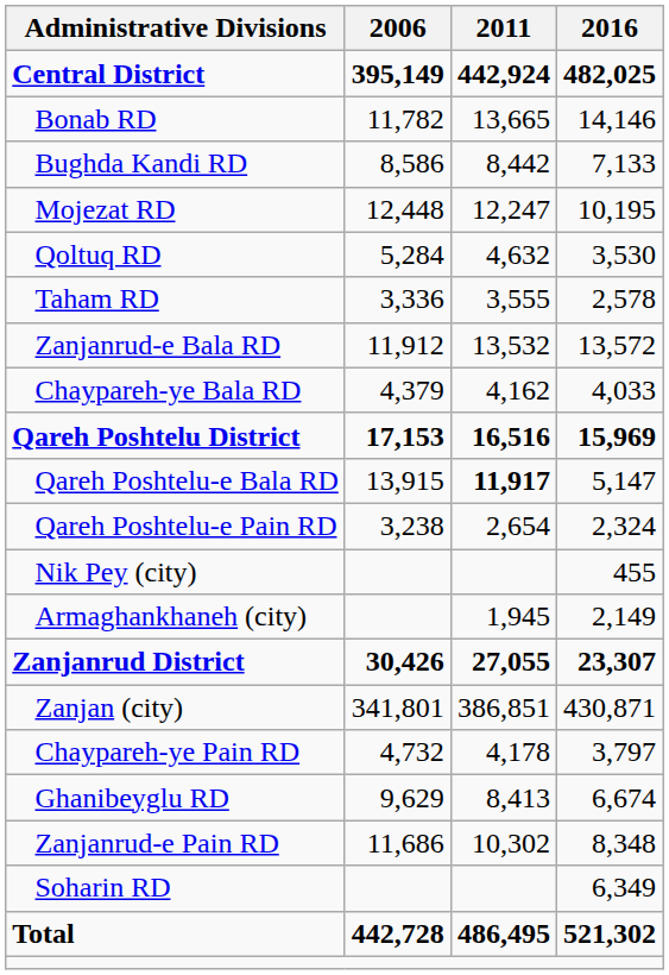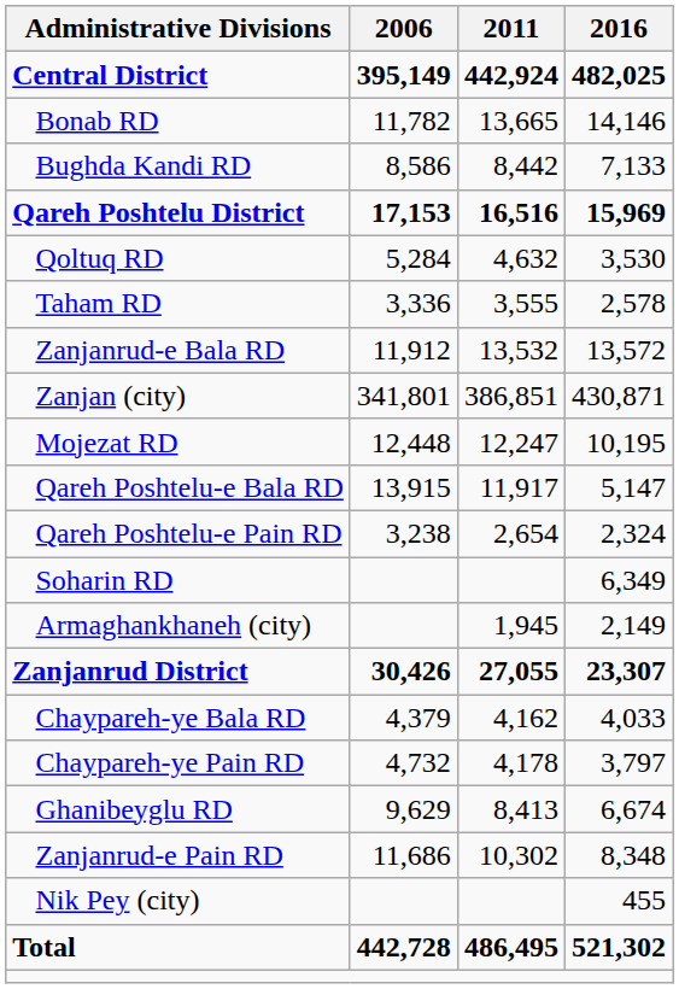 <table class="wikitable">
 <tr>
 <th>Administrative Divisions</th>
 <th>2006</th>
 <th>2011</th>
 <th>2016</th>
 </tr>
 <tr>
 <td><strong><a href='#'>Central District</a></strong></td>
 <td style="text-align: right;"><strong>395,149</strong></td>
 <td style="text-align: right;"><strong>442,924</strong></td>
 <td style="text-align: right;"><strong>482,025</strong></td>
 </tr>
 <tr>
 <td style="padding-left: 1em;"><a href='#'>Bonab RD</a></td>
 <td style="text-align: right;">11,782</td>
 <td style="text-align: right;">13,665</td>
 <td style="text-align: right;">14,146</td>
 </tr>
 <tr>
 <td style="padding-left: 1em;"><a href='#'>Bughda Kandi RD</a></td>
 <td style="text-align: right;">8,586</td>
 <td style="text-align: right;">8,442</td>
 <td style="text-align: right;">7,133</td>
 </tr>
 <tr>
-<td style="padding-left: 1em;"><a href='#'>Mojezat RD</a></td>
-<td style="text-align: right;">12,448</td>
-<td style="text-align: right;">12,247</td>
-<td style="text-align: right;">10,195</td>
+<td><strong><a href='#'>Qareh Poshtelu District</a></strong></td>
+<td style="text-align: right;"><strong>17,153</strong></td>
+<td style="text-align: right;"><strong>16,516</strong></td>
+<td style="text-align: right;"><strong>15,969</strong></td>
 </tr>
 <tr>
 <td style="padding-left: 1em;"><a href='#'>Qoltuq RD</a></td>
 <td style="text-align: right;">5,284</td>
 <td style="text-align: right;">4,632</td>
 <td style="text-align: right;">3,530</td>
 </tr>
 <tr>
 <td style="padding-left: 1em;"><a href='#'>Taham RD</a></td>
 <td style="text-align: right;">3,336</td>
 <td style="text-align: right;">3,555</td>
 <td style="text-align: right;">2,578</td>
 </tr>
 <tr>
 <td style="padding-left: 1em;"><a href='#'>Zanjanrud-e Bala RD</a></td>
 <td style="text-align: right;">11,912</td>
 <td style="text-align: right;">13,532</td>
 <td style="text-align: right;">13,572</td>
 </tr>
 <tr>
-<td style="padding-left: 1em;"><a href='#'>Chaypareh-ye Bala RD</a></td>
-<td style="text-align: right;">4,379</td>
-<td style="text-align: right;">4,162</td>
-<td style="text-align: right;">4,033</td>
+<td style="padding-left: 1em;"><a href='#'>Zanjan</a> (city)</td>
+<td style="text-align: right;">341,801</td>
+<td style="text-align: right;">386,851</td>
+<td style="text-align: right;">430,871</td>
 </tr>
 <tr>
-<td><strong><a href='#'>Qareh Poshtelu District</a></strong></td>
-<td style="text-align: right;"><strong>17,153</strong></td>
-<td style="text-align: right;"><strong>16,516</strong></td>
-<td style="text-align: right;"><strong>15,969</strong></td>
+<td style="padding-left: 1em;"><a href='#'>Mojezat RD</a></td>
+<td style="text-align: right;">12,448</td>
+<td style="text-align: right;">12,247</td>
+<td style="text-align: right;">10,195</td>
 </tr>
 <tr>
 <td style="padding-left: 1em;"><a href='#'>Qareh Poshtelu-e Bala RD</a></td>
 <td style="text-align: right;">13,915</td>
-<td style="text-align: right;"><strong>11,917</strong></td>
+<td style="text-align: right;">11,917</td>
 <td style="text-align: right;">5,147</td>
 </tr>
 <tr>
 <td style="padding-left: 1em;"><a href='#'>Qareh Poshtelu-e Pain RD</a></td>
 <td style="text-align: right;">3,238</td>
 <td style="text-align: right;">2,654</td>
 <td style="text-align: right;">2,324</td>
 </tr>
 <tr>
-<td style="padding-left: 1em;"><a href='#'>Nik Pey</a> (city)</td>
+<td style="padding-left: 1em;"><a href='#'>Soharin RD</a></td>
 <td style="text-align: right;"></td>
 <td style="text-align: right;"></td>
-<td style="text-align: right;">455</td>
+<td style="text-align: right;">6,349</td>
 </tr>
 <tr>
 <td style="padding-left: 1em;"><a href='#'>Armaghankhaneh</a> (city)</td>
 <td style="text-align: right;"></td>
 <td style="text-align: right;">1,945</td>
 <td style="text-align: right;">2,149</td>
 </tr>
 <tr>
 <td><strong><a href='#'>Zanjanrud District</a></strong></td>
 <td style="text-align: right;"><strong>30,426</strong></td>
 <td style="text-align: right;"><strong>27,055</strong></td>
 <td style="text-align: right;"><strong>23,307</strong></td>
 </tr>
 <tr>
-<td style="padding-left: 1em;"><a href='#'>Zanjan</a> (city)</td>
-<td style="text-align: right;">341,801</td>
-<td style="text-align: right;">386,851</td>
-<td style="text-align: right;">430,871</td>
+<td style="padding-left: 1em;"><a href='#'>Chaypareh-ye Bala RD</a></td>
+<td style="text-align: right;">4,379</td>
+<td style="text-align: right;">4,162</td>
+<td style="text-align: right;">4,033</td>
 </tr>
 <tr>
 <td style="padding-left: 1em;"><a href='#'>Chaypareh-ye Pain RD</a></td>
 <td style="text-align: right;">4,732</td>
 <td style="text-align: right;">4,178</td>
 <td style="text-align: right;">3,797</td>
 </tr>
 <tr>
 <td style="padding-left: 1em;"><a href='#'>Ghanibeyglu RD</a></td>
 <td style="text-align: right;">9,629</td>
 <td style="text-align: right;">8,413</td>
 <td style="text-align: right;">6,674</td>
 </tr>
 <tr>
 <td style="padding-left: 1em;"><a href='#'>Zanjanrud-e Pain RD</a></td>
 <td style="text-align: right;">11,686</td>
 <td style="text-align: right;">10,302</td>
 <td style="text-align: right;">8,348</td>
 </tr>
 <tr>
-<td style="padding-left: 1em;"><a href='#'>Soharin RD</a></td>
+<td style="padding-left: 1em;"><a href='#'>Nik Pey</a> (city)</td>
 <td style="text-align: right;"></td>
 <td style="text-align: right;"></td>
-<td style="text-align: right;">6,349</td>
+<td style="text-align: right;">455</td>
 </tr>
 <tr>
 <td><strong>Total</strong></td>
 <td style="text-align: right;"><strong>442,728</strong></td>
 <td style="text-align: right;"><strong>486,495</strong></td>
 <td style="text-align: right;"><strong>521,302</strong></td>
 </tr>
 <tr>
 <td colspan=4></td>
 </tr>
 </table>
